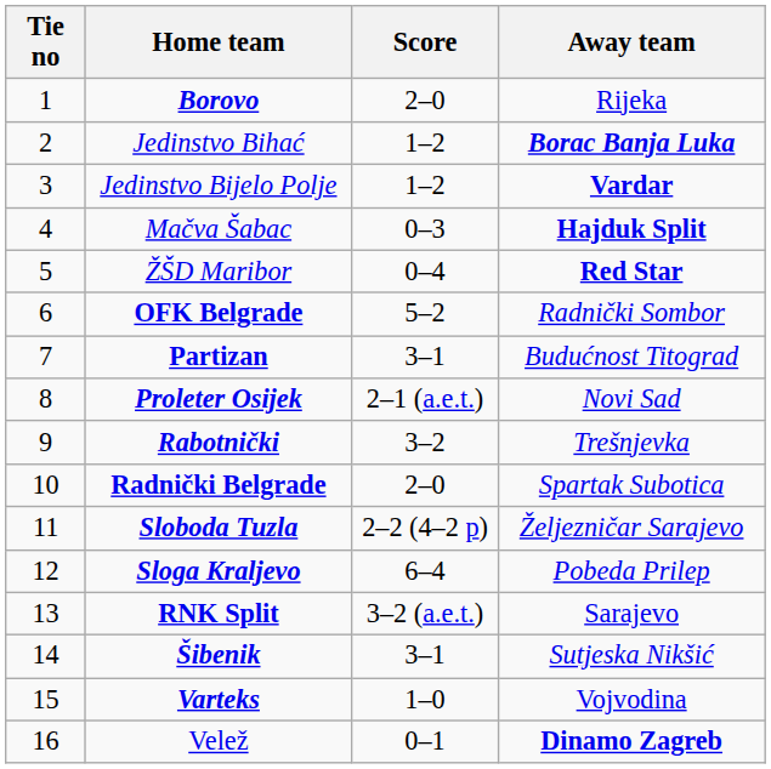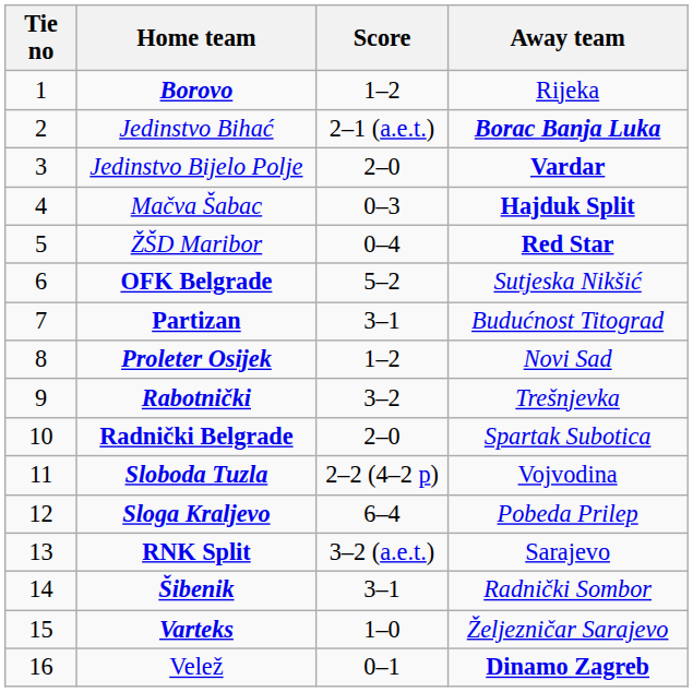 <table class="wikitable" style="text-align: center">
 <tr>
 <th width=40>Tie no</th>
 <th width=150>Home team</th>
 <th width=80>Score</th>
 <th width=150>Away team</th>
 </tr>
 <tr>
 <td>1</td>
 <td><strong><em><a href='#'>Borovo</a></em></strong></td>
-<td>2–0</td>
+<td>1–2</td>
 <td><a href='#'>Rijeka</a></td>
 </tr>
 <tr>
 <td>2</td>
 <td><em><a href='#'>Jedinstvo Bihać</a></em></td>
-<td>1–2</td>
+<td>2–1 (<a href='#'>a.e.t.</a>)</td>
 <td><strong><em><a href='#'>Borac Banja Luka</a></em></strong></td>
 </tr>
 <tr>
 <td>3</td>
 <td><em><a href='#'>Jedinstvo Bijelo Polje</a></em></td>
-<td>1–2</td>
+<td>2–0</td>
 <td><strong><a href='#'>Vardar</a></strong></td>
 </tr>
 <tr>
 <td>4</td>
 <td><em><a href='#'>Mačva Šabac</a></em></td>
 <td>0–3</td>
 <td><strong><a href='#'>Hajduk Split</a></strong></td>
 </tr>
 <tr>
 <td>5</td>
 <td><em><a href='#'>ŽŠD Maribor</a></em></td>
 <td>0–4</td>
 <td><strong><a href='#'>Red Star</a></strong></td>
 </tr>
 <tr>
 <td>6</td>
 <td><strong><a href='#'>OFK Belgrade</a></strong></td>
 <td>5–2</td>
-<td><em><a href='#'>Radnički Sombor</a></em></td>
+<td><em><a href='#'>Sutjeska Nikšić</a></em></td>
 </tr>
 <tr>
 <td>7</td>
 <td><strong><a href='#'>Partizan</a></strong></td>
 <td>3–1</td>
 <td><em><a href='#'>Budućnost Titograd</a></em></td>
 </tr>
 <tr>
 <td>8</td>
 <td><strong><em><a href='#'>Proleter Osijek</a></em></strong></td>
-<td>2–1 (<a href='#'>a.e.t.</a>)</td>
+<td>1–2</td>
 <td><em><a href='#'>Novi Sad</a></em></td>
 </tr>
 <tr>
 <td>9</td>
 <td><strong><em><a href='#'>Rabotnički</a></em></strong></td>
 <td>3–2</td>
 <td><em><a href='#'>Trešnjevka</a></em></td>
 </tr>
 <tr>
 <td>10</td>
 <td><strong><a href='#'>Radnički Belgrade</a></strong></td>
 <td>2–0</td>
 <td><em><a href='#'>Spartak Subotica</a></em></td>
 </tr>
 <tr>
 <td>11</td>
 <td><strong><em><a href='#'>Sloboda Tuzla</a></em></strong></td>
 <td>2–2 (4–2 <a href='#'>p</a>)</td>
-<td><em><a href='#'>Željezničar Sarajevo</a></em></td>
+<td><a href='#'>Vojvodina</a></td>
 </tr>
 <tr>
 <td>12</td>
 <td><strong><em><a href='#'>Sloga Kraljevo</a></em></strong></td>
 <td>6–4</td>
 <td><em><a href='#'>Pobeda Prilep</a></em></td>
 </tr>
 <tr>
 <td>13</td>
 <td><strong><a href='#'>RNK Split</a></strong></td>
 <td>3–2 (<a href='#'>a.e.t.</a>)</td>
 <td><a href='#'>Sarajevo</a></td>
 </tr>
 <tr>
 <td>14</td>
 <td><strong><em><a href='#'>Šibenik</a></em></strong></td>
 <td>3–1</td>
-<td><em><a href='#'>Sutjeska Nikšić</a></em></td>
+<td><em><a href='#'>Radnički Sombor</a></em></td>
 </tr>
 <tr>
 <td>15</td>
 <td><strong><em><a href='#'>Varteks</a></em></strong></td>
 <td>1–0</td>
-<td><a href='#'>Vojvodina</a></td>
+<td><em><a href='#'>Željezničar Sarajevo</a></em></td>
 </tr>
 <tr>
 <td>16</td>
 <td><a href='#'>Velež</a></td>
 <td>0–1</td>
 <td><strong><a href='#'>Dinamo Zagreb</a></strong></td>
 </tr>
 </table>
